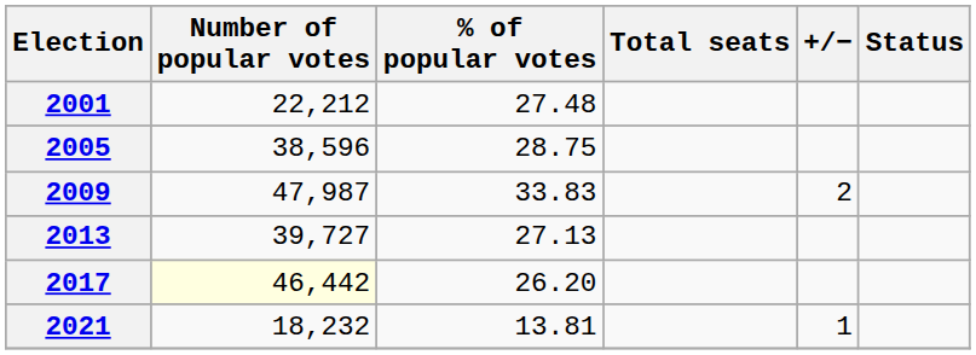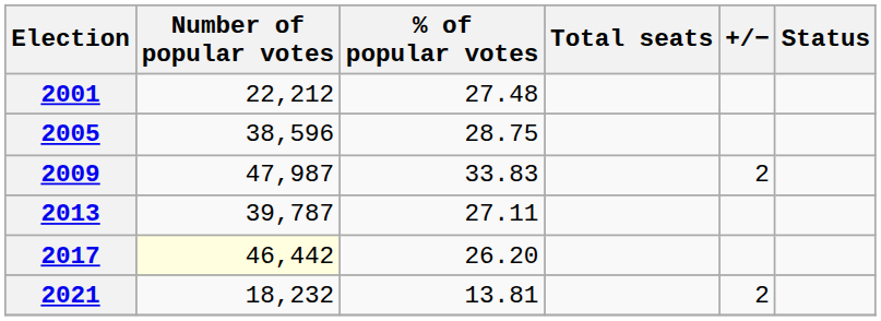 <table class="wikitable" style="text-align: right;">
 <tr align=center>
 <th><strong>Election</strong></th>
 <th>Number of<br>popular votes</th>
 <th>% of<br>popular votes</th>
 <th>Total seats</th>
 <th>+/−</th>
 <th>Status</th>
 </tr>
 <tr>
 <th><a href='#'>2001</a></th>
 <td>22,212</td>
 <td>27.48</td>
 <td></td>
 <td></td>
 <td></td>
 </tr>
 <tr>
 <th><a href='#'>2005</a></th>
 <td>38,596</td>
 <td>28.75</td>
 <td></td>
 <td></td>
 <td></td>
 </tr>
 <tr>
 <th><a href='#'>2009</a></th>
 <td>47,987</td>
 <td>33.83</td>
 <td></td>
 <td>2</td>
 <td></td>
 </tr>
 <tr>
 <th><a href='#'>2013</a></th>
-<td>39,727</td>
-<td>27.13</td>
+<td>39,787</td>
+<td>27.11</td>
 <td></td>
 <td></td>
 <td></td>
 </tr>
 <tr>
 <th><a href='#'>2017</a></th>
 <td style="background: lightyellow;">46,442</td>
 <td>26.20</td>
 <td></td>
 <td></td>
 <td></td>
 </tr>
 <tr>
 <th><a href='#'>2021</a></th>
 <td>18,232</td>
 <td>13.81</td>
 <td></td>
-<td>1</td>
+<td>2</td>
 <td></td>
 </tr>
 <tr>
 </tr>
 </table>
